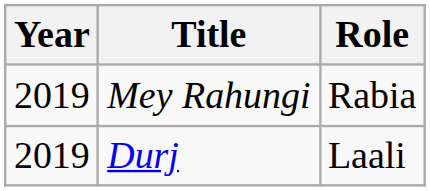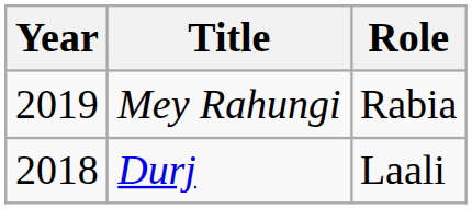 <table class="wikitable sortable plainrowheaders">
 <tr style="text-align:center;">
 <th scope="col">Year</th>
 <th scope="col">Title</th>
 <th scope="col">Role</th>
 </tr>
 <tr>
 <td>2019</td>
 <td><em>Mey Rahungi</em></td>
 <td>Rabia</td>
 </tr>
 <tr>
-<td>2019</td>
+<td>2018</td>
 <td><em><a href='#'>Durj</a></em></td>
 <td>Laali</td>
 </tr>
 </table>
